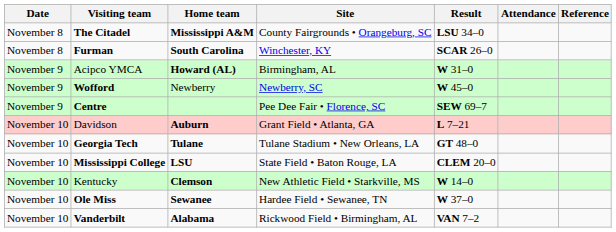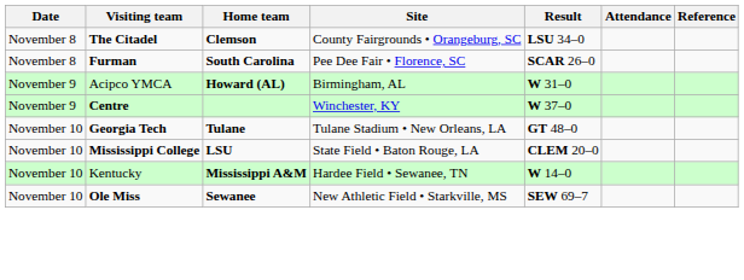 <table class="wikitable" style="font-size:95%;">
 <tr>
 <th>Date</th>
 <th>Visiting team</th>
 <th>Home team</th>
 <th>Site</th>
 <th>Result</th>
 <th>Attendance</th>
 <th class="unsortable">Reference</th>
 </tr>
 <tr bgcolor=>
 <td>November 8</td>
 <td><strong>The Citadel</strong></td>
-<td><strong>Mississippi A&M</strong></td>
+<td><strong>Clemson</strong></td>
 <td>County Fairgrounds • <a href='#'>Orangeburg, SC</a></td>
 <td><strong>LSU</strong> 34–0</td>
 <td></td>
 <td></td>
 </tr>
 <tr bgcolor=>
 <td>November 8</td>
 <td><strong>Furman</strong></td>
 <td><strong>South Carolina</strong></td>
-<td><a href='#'>Winchester, KY</a></td>
+<td>Pee Dee Fair • <a href='#'>Florence, SC</a></td>
 <td><strong>SCAR</strong> 26–0</td>
 <td></td>
 <td></td>
 </tr>
 <tr bgcolor=ccffcc>
 <td>November 9</td>
 <td>Acipco YMCA</td>
 <td><strong>Howard (AL)</strong></td>
 <td>Birmingham, AL</td>
 <td><strong>W</strong> 31–0</td>
 <td></td>
 <td></td>
 </tr>
 <tr bgcolor=ccffcc>
 <td>November 9</td>
-<td><strong>Wofford</strong></td>
-<td>Newberry</td>
-<td><a href='#'>Newberry, SC</a></td>
-<td><strong>W</strong> 45–0</td>
-<td></td>
-<td></td>
-</tr>
-<tr bgcolor=ccffcc>
-<td>November 9</td>
 <td><strong>Centre</strong></td>
 <td></td>
-<td>Pee Dee Fair • <a href='#'>Florence, SC</a></td>
-<td><strong>SEW</strong> 69–7</td>
-<td></td>
-<td></td>
-</tr>
-<tr bgcolor=ffcccc>
-<td>November 10</td>
-<td>Davidson</td>
-<td><strong>Auburn</strong></td>
-<td>Grant Field • Atlanta, GA</td>
-<td><strong>L</strong> 7–21</td>
+<td><a href='#'>Winchester, KY</a></td>
+<td><strong>W</strong> 37–0</td>
 <td></td>
 <td></td>
 </tr>
 <tr bgcolor=>
 <td>November 10</td>
 <td><strong>Georgia Tech</strong></td>
 <td><strong>Tulane</strong></td>
 <td>Tulane Stadium • New Orleans, LA</td>
 <td><strong>GT</strong> 48–0</td>
 <td></td>
 <td></td>
 </tr>
 <tr bgcolor=>
 <td>November 10</td>
 <td><strong>Mississippi College</strong></td>
 <td><strong>LSU</strong></td>
 <td>State Field • Baton Rouge, LA</td>
 <td><strong>CLEM</strong> 20–0</td>
 <td></td>
 <td></td>
 </tr>
 <tr bgcolor=ccffcc>
 <td>November 10</td>
 <td>Kentucky</td>
-<td><strong>Clemson</strong></td>
-<td>New Athletic Field • Starkville, MS</td>
+<td><strong>Mississippi A&M</strong></td>
+<td>Hardee Field • Sewanee, TN</td>
 <td><strong>W</strong> 14–0</td>
 <td></td>
 <td></td>
 </tr>
 <tr bgcolor=>
 <td>November 10</td>
 <td><strong>Ole Miss</strong></td>
 <td><strong>Sewanee</strong></td>
-<td>Hardee Field • Sewanee, TN</td>
-<td><strong>W</strong> 37–0</td>
-<td></td>
-<td></td>
-</tr>
-<tr bgcolor=>
-<td>November 10</td>
-<td><strong>Vanderbilt</strong></td>
-<td><strong>Alabama</strong></td>
-<td>Rickwood Field • Birmingham, AL</td>
-<td><strong>VAN</strong> 7–2</td>
+<td>New Athletic Field • Starkville, MS</td>
+<td><strong>SEW</strong> 69–7</td>
 <td></td>
 <td></td>
 </tr>
 </table>
